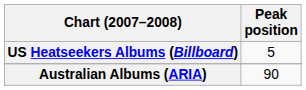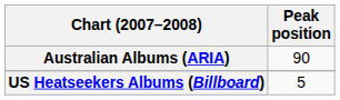 <table class="wikitable sortable plainrowheaders">
 <tr>
 <th align="left">Chart (2007–2008)</th>
 <th align="left">Peak<br>position</th>
 </tr>
 <tr>
-<th scope="row">US <a href='#'>Heatseekers Albums</a> (<em><a href='#'>Billboard</a></em>)</th>
-<td align="center">5</td>
+<th scope="row">Australian Albums (<a href='#'>ARIA</a>)</th>
+<td align="center">90</td>
 </tr>
 <tr>
 </tr>
 <tr>
-<th scope="row">Australian Albums (<a href='#'>ARIA</a>)</th>
-<td align="center">90</td>
+<th scope="row">US <a href='#'>Heatseekers Albums</a> (<em><a href='#'>Billboard</a></em>)</th>
+<td align="center">5</td>
 </tr>
 </table>
